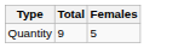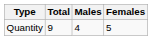 <table class="wikitable">
 <tr>
 <th>Type</th>
 <th>Total</th>
+<th>Males</th>
 <th>Females</th>
 </tr>
 <tr>
 <td>Quantity</td>
 <td>9</td>
+<td>4</td>
 <td>5</td>
 </tr>
 </table>
